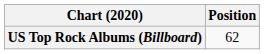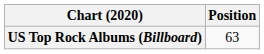 <table class="wikitable plainrowheaders" style="text-align:center">
 <tr>
 <th scope="col">Chart (2020)</th>
 <th scope="col">Position</th>
 </tr>
 <tr>
 <th scope="row">US Top Rock Albums (<em>Billboard</em>)</th>
-<td>62</td>
+<td>63</td>
 </tr>
 </table>
